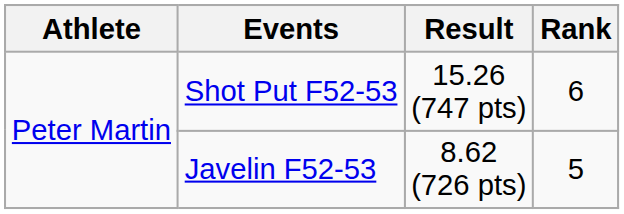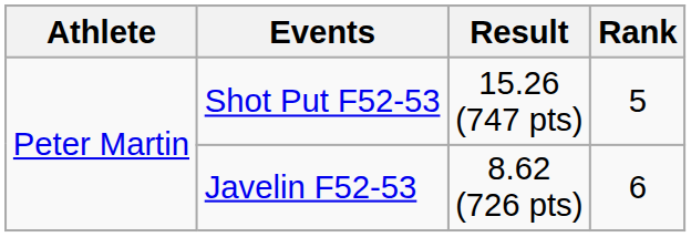 <table class=wikitable style="font-size:90%">
 <tr>
 <th>Athlete</th>
 <th>Events</th>
 <th>Result</th>
 <th>Rank</th>
 </tr>
 <tr>
 <td rowspan="2"><a href='#'>Peter Martin</a></td>
 <td><a href='#'>Shot Put F52-53</a></td>
 <td align="center">15.26<br>(747 pts)</td>
-<td align="center">6</td>
+<td align="center">5</td>
 </tr>
 <tr>
 <td><a href='#'>Javelin F52-53</a></td>
 <td align="center">8.62<br>(726 pts)</td>
-<td align="center">5</td>
+<td align="center">6</td>
 </tr>
 </table>
